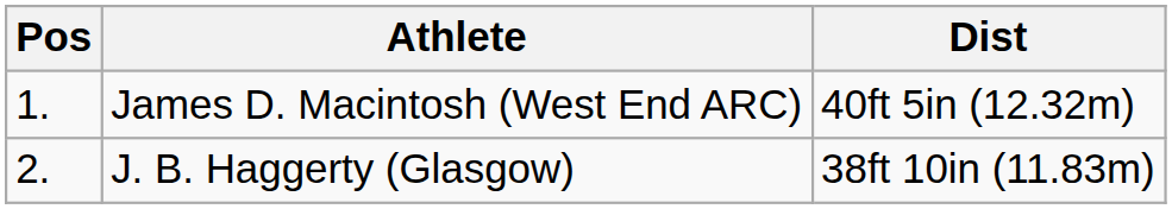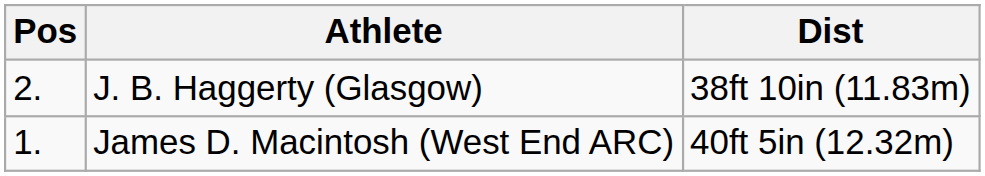 <table class="wikitable">
 <tr>
 <th>Pos</th>
 <th>Athlete</th>
 <th>Dist</th>
 </tr>
 <tr>
+<td>2.</td>
+<td>J. B. Haggerty (Glasgow)</td>
+<td>38ft 10in (11.83m)</td>
+</tr>
+<tr>
 <td>1.</td>
 <td>James D. Macintosh (West End ARC)</td>
 <td>40ft 5in (12.32m)</td>
 </tr>
-<tr>
-<td>2.</td>
-<td>J. B. Haggerty (Glasgow)</td>
-<td>38ft 10in (11.83m)</td>
-</tr>
 </table>
